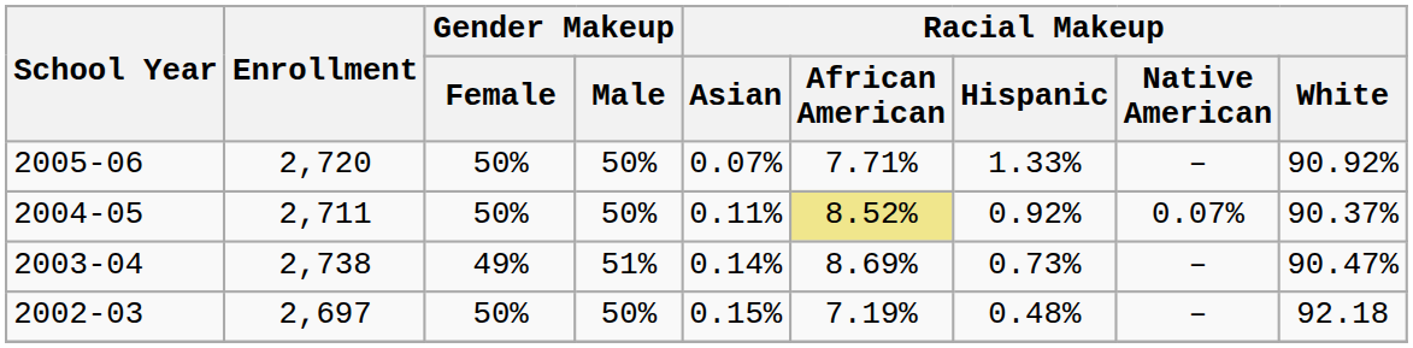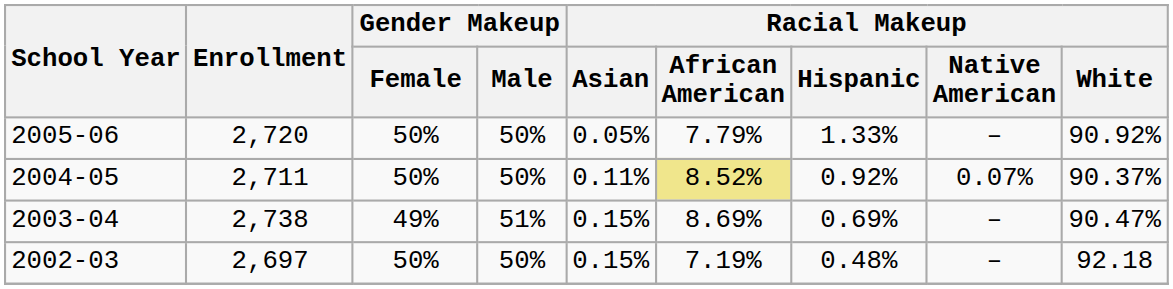 <table class="wikitable" style="font-size: 95%;">
 <tr>
 <th rowspan="2">School Year</th>
 <th rowspan="2">Enrollment</th>
 <th colspan="2">Gender Makeup</th>
 <th colspan="5">Racial Makeup</th>
 </tr>
 <tr>
 <th>Female</th>
 <th>Male</th>
 <th>Asian</th>
 <th>African <br>American</th>
 <th>Hispanic</th>
 <th>Native <br>American</th>
 <th>White</th>
 </tr>
 <tr>
 <td align="left">2005-06</td>
 <td align="center">2,720</td>
 <td align="center">50%</td>
 <td align="center">50%</td>
-<td align="center">0.07%</td>
-<td align="center">7.71%</td>
+<td align="center">0.05%</td>
+<td align="center">7.79%</td>
 <td align="center">1.33%</td>
 <td align="center">–</td>
 <td align="center">90.92%</td>
 </tr>
 <tr>
 <td align="left">2004-05</td>
 <td align="center">2,711</td>
 <td align="center">50%</td>
 <td align="center">50%</td>
 <td align="center">0.11%</td>
 <td align="center" style="background: khaki;">8.52%</td>
 <td align="center">0.92%</td>
 <td align="center">0.07%</td>
 <td align="center">90.37%</td>
 </tr>
 <tr>
 <td align="left">2003-04</td>
 <td align="center">2,738</td>
 <td align="center">49%</td>
 <td align="center">51%</td>
-<td align="center">0.14%</td>
+<td align="center">0.15%</td>
 <td align="center">8.69%</td>
-<td align="center">0.73%</td>
+<td align="center">0.69%</td>
 <td align="center">–</td>
 <td align="center">90.47%</td>
 </tr>
 <tr>
 <td align="left">2002-03</td>
 <td align="center">2,697</td>
 <td align="center">50%</td>
 <td align="center">50%</td>
 <td align="center">0.15%</td>
 <td align="center">7.19%</td>
 <td align="center">0.48%</td>
 <td align="center">–</td>
 <td align="center">92.18</td>
 </tr>
 <tr>
 </tr>
 </table>
